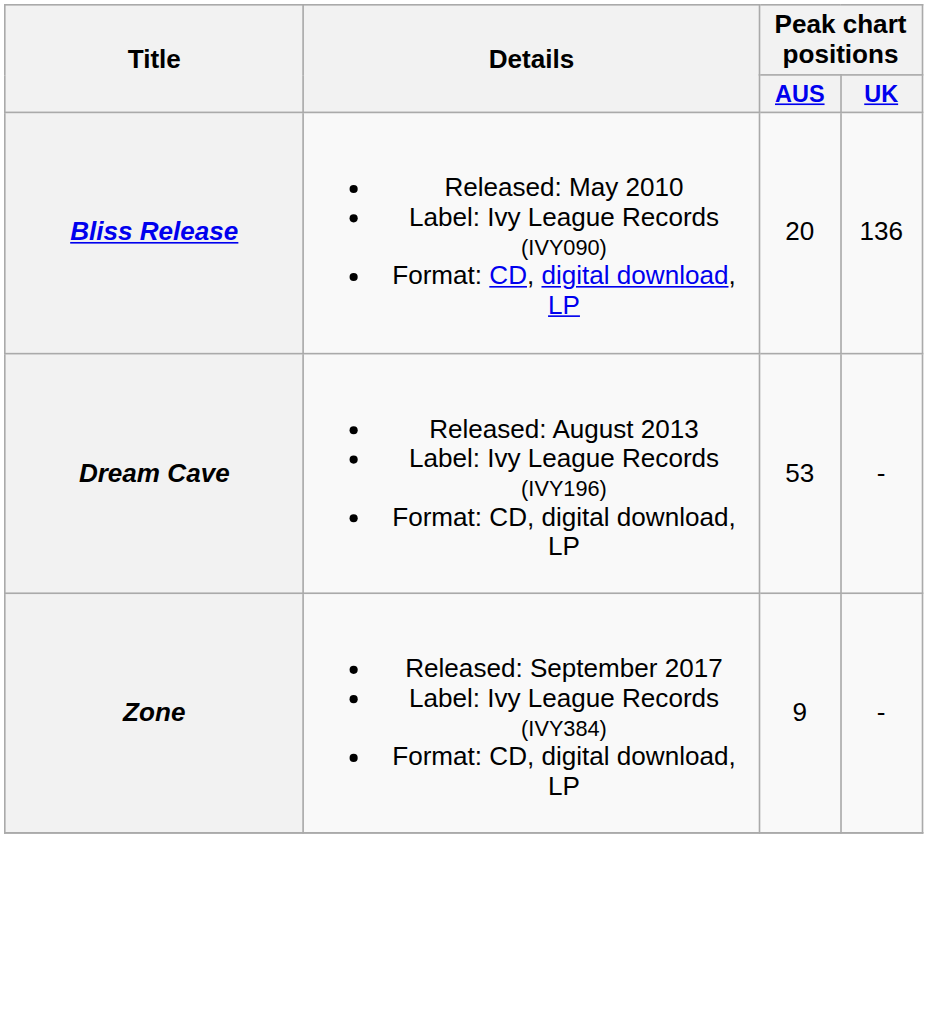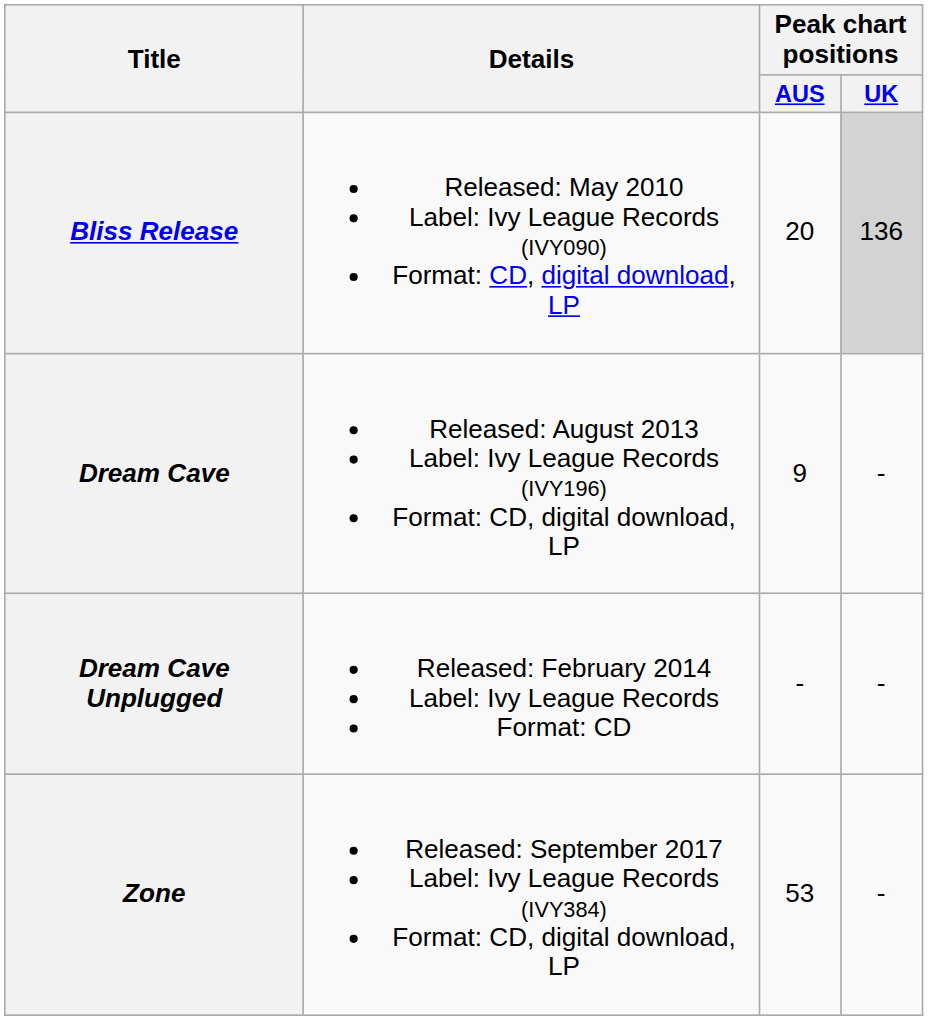 <table class="wikitable plainrowheaders" style="text-align:center;" border="1">
 <tr>
 <th scope="col" rowspan="2" style="width:11em;">Title</th>
 <th scope="col" rowspan="2" style="width:17em;">Details</th>
 <th scope="col" colspan="2">Peak chart positions</th>
 </tr>
 <tr>
 <th scope="col" style="width:3em;font-size:90%;"><a href='#'>AUS</a><br></th>
 <th scope="col" style="width:3em;font-size:90%;"><a href='#'>UK</a><br></th>
 </tr>
 <tr>
 <th scope="row"><em><a href='#'>Bliss Release</a></em></th>
 <td><br><ul><li>Released: May 2010</li><li>Label: Ivy League Records <small>(IVY090)</small></li><li>Format: <a href='#'>CD</a>, <a href='#'>digital download</a>, <a href='#'>LP</a></li></ul></td>
 <td>20</td>
-<td>136</td>
+<td style="background: lightgrey;">136</td>
 </tr>
 <tr>
 <th scope="row"><em>Dream Cave</em></th>
 <td><br><ul><li>Released: August 2013</li><li>Label: Ivy League Records <small>(IVY196)</small></li><li>Format: CD, digital download, LP</li></ul></td>
-<td>53</td>
+<td>9</td>
+<td>-</td>
+</tr>
+<tr>
+<th scope="row"><em>Dream Cave Unplugged</em></th>
+<td><br><ul><li>Released: February 2014</li><li>Label: Ivy League Records</li><li>Format: CD</li></ul></td>
+<td>-</td>
 <td>-</td>
 </tr>
 <tr>
 <th scope="row"><em>Zone</em></th>
 <td><br><ul><li>Released: September 2017</li><li>Label: Ivy League Records <small>(IVY384)</small></li><li>Format: CD, digital download, LP</li></ul></td>
-<td>9</td>
+<td>53</td>
 <td>-</td>
 </tr>
 <tr>
 </tr>
 </table>
